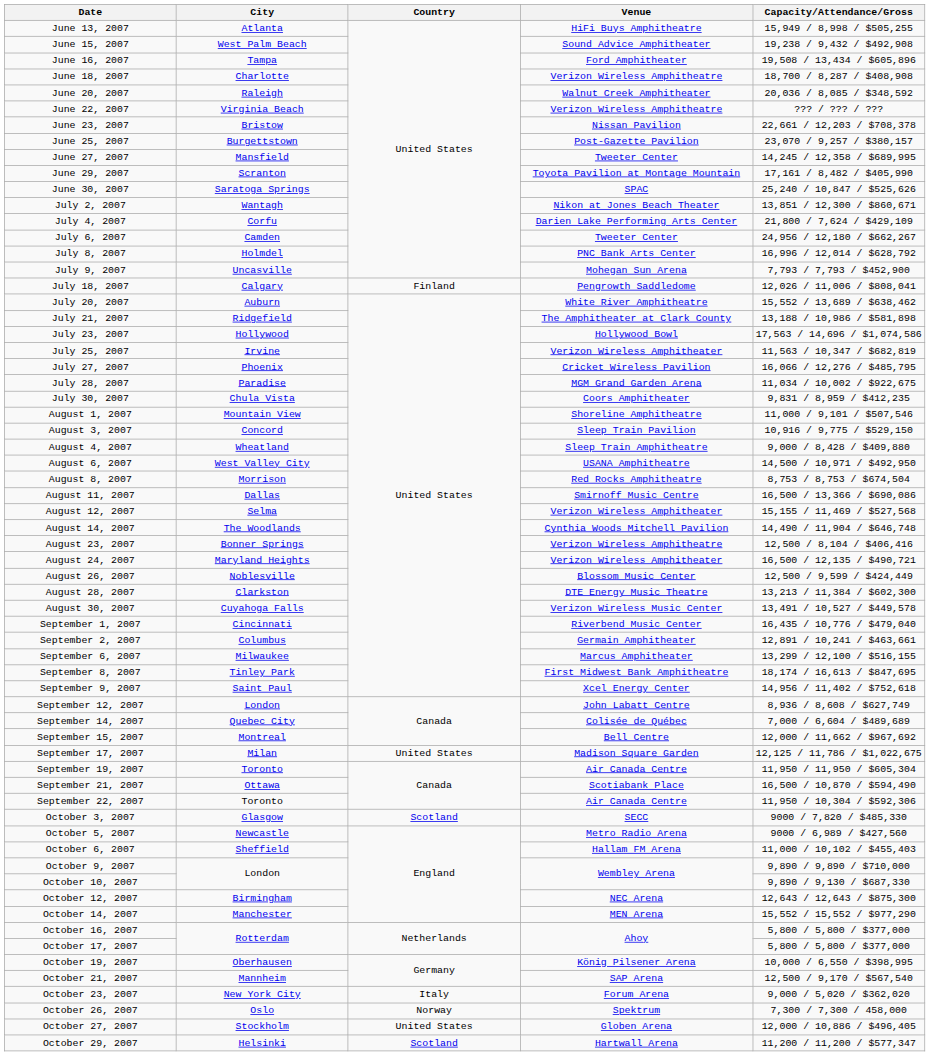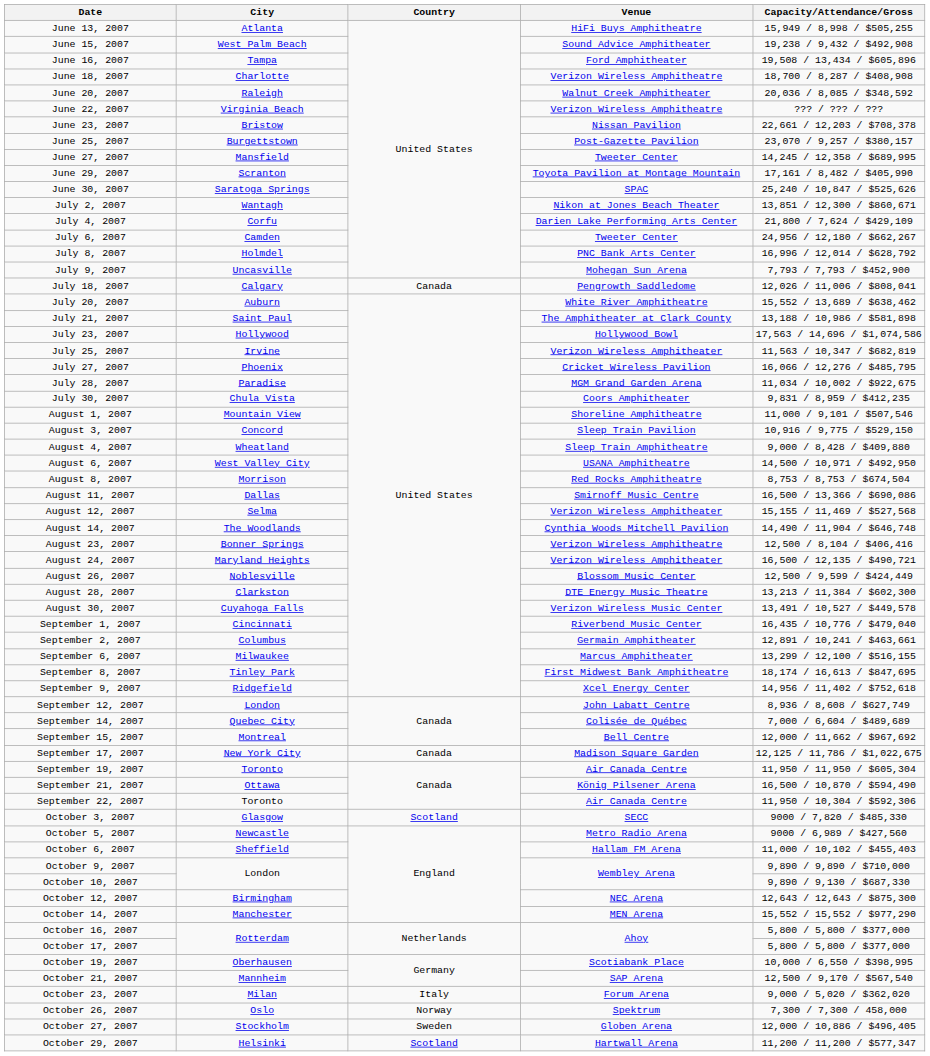 <table class="wikitable" style="text-align:center;">
 <tr>
 <th width="220">Date</th>
 <th width="220">City</th>
 <th width="220">Country</th>
 <th width="300">Venue</th>
 <th width="220">Capacity/Attendance/Gross</th>
 </tr>
 <tr>
 <td>June 13, 2007</td>
 <td><a href='#'>Atlanta</a></td>
 <td rowspan="16">United States</td>
 <td><a href='#'>HiFi Buys Amphitheatre</a></td>
 <td>15,949 / 8,998 / $505,255</td>
 </tr>
 <tr>
 <td>June 15, 2007</td>
 <td><a href='#'>West Palm Beach</a></td>
 <td><a href='#'>Sound Advice Amphitheater</a></td>
 <td>19,238 / 9,432 / $492,908</td>
 </tr>
 <tr>
 <td>June 16, 2007</td>
 <td><a href='#'>Tampa</a></td>
 <td><a href='#'>Ford Amphitheater</a></td>
 <td>19,508 / 13,434 / $605,896</td>
 </tr>
 <tr>
 <td>June 18, 2007</td>
 <td><a href='#'>Charlotte</a></td>
 <td><a href='#'>Verizon Wireless Amphitheatre</a></td>
 <td>18,700 / 8,287 / $408,908</td>
 </tr>
 <tr>
 <td>June 20, 2007</td>
 <td><a href='#'>Raleigh</a></td>
 <td><a href='#'>Walnut Creek Amphitheater</a></td>
 <td>20,036 / 8,085 / $348,592</td>
 </tr>
 <tr>
 <td>June 22, 2007</td>
 <td><a href='#'>Virginia Beach</a></td>
 <td><a href='#'>Verizon Wireless Amphitheatre</a></td>
 <td>??? / ??? / ???</td>
 </tr>
 <tr>
 <td>June 23, 2007</td>
 <td><a href='#'>Bristow</a></td>
 <td><a href='#'>Nissan Pavilion</a></td>
 <td>22,661 / 12,203 / $708,378</td>
 </tr>
 <tr>
 <td>June 25, 2007</td>
 <td><a href='#'>Burgettstown</a></td>
 <td><a href='#'>Post-Gazette Pavilion</a></td>
 <td>23,070 / 9,257 / $380,157</td>
 </tr>
 <tr>
 <td>June 27, 2007</td>
 <td><a href='#'>Mansfield</a></td>
 <td><a href='#'>Tweeter Center</a></td>
 <td>14,245 / 12,358 / $689,995</td>
 </tr>
 <tr>
 <td>June 29, 2007</td>
 <td><a href='#'>Scranton</a></td>
 <td><a href='#'>Toyota Pavilion at Montage Mountain</a></td>
 <td>17,161 / 8,482 / $405,990</td>
 </tr>
 <tr>
 <td>June 30, 2007</td>
 <td><a href='#'>Saratoga Springs</a></td>
 <td><a href='#'>SPAC</a></td>
 <td>25,240 / 10,847 / $525,626</td>
 </tr>
 <tr>
 <td>July 2, 2007</td>
 <td><a href='#'>Wantagh</a></td>
 <td><a href='#'>Nikon at Jones Beach Theater</a></td>
 <td>13,851 / 12,300 / $860,671</td>
 </tr>
 <tr>
 <td>July 4, 2007</td>
 <td><a href='#'>Corfu</a></td>
 <td><a href='#'>Darien Lake Performing Arts Center</a></td>
 <td>21,800 / 7,624 / $429,109</td>
 </tr>
 <tr>
 <td>July 6, 2007</td>
 <td><a href='#'>Camden</a></td>
 <td><a href='#'>Tweeter Center</a></td>
 <td>24,956 / 12,180 / $662,267</td>
 </tr>
 <tr>
 <td>July 8, 2007</td>
 <td><a href='#'>Holmdel</a></td>
 <td><a href='#'>PNC Bank Arts Center</a></td>
 <td>16,996 / 12,014 / $628,792</td>
 </tr>
 <tr>
 <td>July 9, 2007</td>
 <td><a href='#'>Uncasville</a></td>
 <td><a href='#'>Mohegan Sun Arena</a></td>
 <td>7,793 / 7,793 / $452,900</td>
 </tr>
 <tr>
 <td>July 18, 2007</td>
 <td><a href='#'>Calgary</a></td>
-<td>Finland</td>
+<td>Canada</td>
 <td><a href='#'>Pengrowth Saddledome</a></td>
 <td>12,026 / 11,006 / $808,041</td>
 </tr>
 <tr>
 <td>July 20, 2007</td>
 <td><a href='#'>Auburn</a></td>
 <td rowspan="25">United States</td>
 <td><a href='#'>White River Amphitheatre</a></td>
 <td>15,552 / 13,689 / $638,462</td>
 </tr>
 <tr>
 <td>July 21, 2007</td>
-<td><a href='#'>Ridgefield</a></td>
+<td><a href='#'>Saint Paul</a></td>
 <td><a href='#'>The Amphitheater at Clark County</a></td>
 <td>13,188 / 10,986 / $581,898</td>
 </tr>
 <tr>
 <td>July 23, 2007</td>
 <td><a href='#'>Hollywood</a></td>
 <td><a href='#'>Hollywood Bowl</a></td>
 <td>17,563 / 14,696 / $1,074,586</td>
 </tr>
 <tr>
 <td>July 25, 2007</td>
 <td><a href='#'>Irvine</a></td>
 <td><a href='#'>Verizon Wireless Amphitheater</a></td>
 <td>11,563 / 10,347 / $682,819</td>
 </tr>
 <tr>
 <td>July 27, 2007</td>
 <td><a href='#'>Phoenix</a></td>
 <td><a href='#'>Cricket Wireless Pavilion</a></td>
 <td>16,066 / 12,276 / $485,795</td>
 </tr>
 <tr>
 <td>July 28, 2007</td>
 <td><a href='#'>Paradise</a></td>
 <td><a href='#'>MGM Grand Garden Arena</a></td>
 <td>11,034 / 10,002 / $922,675</td>
 </tr>
 <tr>
 <td>July 30, 2007</td>
 <td><a href='#'>Chula Vista</a></td>
 <td><a href='#'>Coors Amphitheater</a></td>
 <td>9,831 / 8,959 / $412,235</td>
 </tr>
 <tr>
 <td>August 1, 2007</td>
 <td><a href='#'>Mountain View</a></td>
 <td><a href='#'>Shoreline Amphitheatre</a></td>
 <td>11,000 / 9,101 / $507,546</td>
 </tr>
 <tr>
 <td>August 3, 2007</td>
 <td><a href='#'>Concord</a></td>
 <td><a href='#'>Sleep Train Pavilion</a></td>
 <td>10,916 / 9,775 / $529,150</td>
 </tr>
 <tr>
 <td>August 4, 2007</td>
 <td><a href='#'>Wheatland</a></td>
 <td><a href='#'>Sleep Train Amphitheatre</a></td>
 <td>9,000 / 8,428 / $409,880</td>
 </tr>
 <tr>
 <td>August 6, 2007</td>
 <td><a href='#'>West Valley City</a></td>
 <td><a href='#'>USANA Amphitheatre</a></td>
 <td>14,500 / 10,971 / $492,950</td>
 </tr>
 <tr>
 <td>August 8, 2007</td>
 <td><a href='#'>Morrison</a></td>
 <td><a href='#'>Red Rocks Amphitheatre</a></td>
 <td>8,753 / 8,753 / $674,504</td>
 </tr>
 <tr>
 <td>August 11, 2007</td>
 <td><a href='#'>Dallas</a></td>
 <td><a href='#'>Smirnoff Music Centre</a></td>
 <td>16,500 / 13,366 / $690,086</td>
 </tr>
 <tr>
 <td>August 12, 2007</td>
 <td><a href='#'>Selma</a></td>
 <td><a href='#'>Verizon Wireless Amphitheater</a></td>
 <td>15,155 / 11,469 / $527,568</td>
 </tr>
 <tr>
 <td>August 14, 2007</td>
 <td><a href='#'>The Woodlands</a></td>
 <td><a href='#'>Cynthia Woods Mitchell Pavilion</a></td>
 <td>14,490 / 11,904 / $646,748</td>
 </tr>
 <tr>
 <td>August 23, 2007</td>
 <td><a href='#'>Bonner Springs</a></td>
 <td><a href='#'>Verizon Wireless Amphitheatre</a></td>
 <td>12,500 / 8,104 / $406,416</td>
 </tr>
 <tr>
 <td>August 24, 2007</td>
 <td><a href='#'>Maryland Heights</a></td>
 <td><a href='#'>Verizon Wireless Amphitheater</a></td>
 <td>16,500 / 12,135 / $490,721</td>
 </tr>
 <tr>
 <td>August 26, 2007</td>
 <td><a href='#'>Noblesville</a></td>
 <td><a href='#'>Blossom Music Center</a></td>
 <td>12,500 / 9,599 / $424,449</td>
 </tr>
 <tr>
 <td>August 28, 2007</td>
 <td><a href='#'>Clarkston</a></td>
 <td><a href='#'>DTE Energy Music Theatre</a></td>
 <td>13,213 / 11,384 / $602,300</td>
 </tr>
 <tr>
 <td>August 30, 2007</td>
 <td><a href='#'>Cuyahoga Falls</a></td>
 <td><a href='#'>Verizon Wireless Music Center</a></td>
 <td>13,491 / 10,527 / $449,578</td>
 </tr>
 <tr>
 <td>September 1, 2007</td>
 <td><a href='#'>Cincinnati</a></td>
 <td><a href='#'>Riverbend Music Center</a></td>
 <td>16,435 / 10,776 / $479,040</td>
 </tr>
 <tr>
 <td>September 2, 2007</td>
 <td><a href='#'>Columbus</a></td>
 <td><a href='#'>Germain Amphitheater</a></td>
 <td>12,891 / 10,241 / $463,661</td>
 </tr>
 <tr>
 <td>September 6, 2007</td>
 <td><a href='#'>Milwaukee</a></td>
 <td><a href='#'>Marcus Amphitheater</a></td>
 <td>13,299 / 12,100 / $516,155</td>
 </tr>
 <tr>
 <td>September 8, 2007</td>
 <td><a href='#'>Tinley Park</a></td>
 <td><a href='#'>First Midwest Bank Amphitheatre</a></td>
 <td>18,174 / 16,613 / $847,695</td>
 </tr>
 <tr>
 <td>September 9, 2007</td>
-<td><a href='#'>Saint Paul</a></td>
+<td><a href='#'>Ridgefield</a></td>
 <td><a href='#'>Xcel Energy Center</a></td>
 <td>14,956 / 11,402 / $752,618</td>
 </tr>
 <tr>
 <td>September 12, 2007</td>
 <td><a href='#'>London</a></td>
 <td rowspan="3">Canada</td>
 <td><a href='#'>John Labatt Centre</a></td>
 <td>8,936 / 8,608 / $627,749</td>
 </tr>
 <tr>
 <td>September 14, 2007</td>
 <td><a href='#'>Quebec City</a></td>
 <td><a href='#'>Colisée de Québec</a></td>
 <td>7,000 / 6,604 / $489,689</td>
 </tr>
 <tr>
 <td>September 15, 2007</td>
 <td><a href='#'>Montreal</a></td>
 <td><a href='#'>Bell Centre</a></td>
 <td>12,000 / 11,662 / $967,692</td>
 </tr>
 <tr>
 <td>September 17, 2007</td>
-<td><a href='#'>Milan</a></td>
-<td>United States</td>
+<td><a href='#'>New York City</a></td>
+<td>Canada</td>
 <td><a href='#'>Madison Square Garden</a></td>
 <td>12,125 / 11,786 / $1,022,675</td>
 </tr>
 <tr>
 <td>September 19, 2007</td>
 <td><a href='#'>Toronto</a></td>
 <td rowspan="3">Canada</td>
 <td><a href='#'>Air Canada Centre</a></td>
 <td>11,950 / 11,950 / $605,304</td>
 </tr>
 <tr>
 <td>September 21, 2007</td>
 <td><a href='#'>Ottawa</a></td>
-<td><a href='#'>Scotiabank Place</a></td>
+<td><a href='#'>König Pilsener Arena</a></td>
 <td>16,500 / 10,870 / $594,490</td>
 </tr>
 <tr>
 <td>September 22, 2007</td>
 <td>Toronto</td>
 <td><a href='#'>Air Canada Centre</a></td>
 <td>11,950 / 10,304 / $592,306</td>
 </tr>
 <tr>
 <td>October 3, 2007</td>
 <td><a href='#'>Glasgow</a></td>
 <td><a href='#'>Scotland</a></td>
 <td><a href='#'>SECC</a></td>
 <td>9000 / 7,820 / $485,330</td>
 </tr>
 <tr>
 <td>October 5, 2007</td>
 <td><a href='#'>Newcastle</a></td>
 <td rowspan="6">England</td>
 <td><a href='#'>Metro Radio Arena</a></td>
 <td>9000 / 6,989 / $427,560</td>
 </tr>
 <tr>
 <td>October 6, 2007</td>
 <td><a href='#'>Sheffield</a></td>
 <td><a href='#'>Hallam FM Arena</a></td>
 <td>11,000 / 10,102 / $455,403</td>
 </tr>
 <tr>
 <td>October 9, 2007</td>
 <td rowspan="2">London</td>
 <td rowspan="2"><a href='#'>Wembley Arena</a></td>
 <td>9,890 / 9,890 / $710,000</td>
 </tr>
 <tr>
 <td>October 10, 2007</td>
 <td>9,890 / 9,130 / $687,330</td>
 </tr>
 <tr>
 <td>October 12, 2007</td>
 <td><a href='#'>Birmingham</a></td>
 <td><a href='#'>NEC Arena</a></td>
 <td>12,643 / 12,643 / $875,300</td>
 </tr>
 <tr>
 <td>October 14, 2007</td>
 <td><a href='#'>Manchester</a></td>
 <td><a href='#'>MEN Arena</a></td>
 <td>15,552 / 15,552 / $977,290</td>
 </tr>
 <tr>
 <td>October 16, 2007</td>
 <td rowspan="2"><a href='#'>Rotterdam</a></td>
 <td rowspan="2">Netherlands</td>
 <td rowspan="2"><a href='#'>Ahoy</a></td>
 <td>5,800 / 5,800 / $377,000</td>
 </tr>
 <tr>
 <td>October 17, 2007</td>
 <td>5,800 / 5,800 / $377,000</td>
 </tr>
 <tr>
 <td>October 19, 2007</td>
 <td><a href='#'>Oberhausen</a></td>
 <td rowspan="2">Germany</td>
-<td><a href='#'>König Pilsener Arena</a></td>
+<td><a href='#'>Scotiabank Place</a></td>
 <td>10,000 / 6,550 / $398,995</td>
 </tr>
 <tr>
 <td>October 21, 2007</td>
 <td><a href='#'>Mannheim</a></td>
 <td><a href='#'>SAP Arena</a></td>
 <td>12,500 / 9,170 / $567,540</td>
 </tr>
 <tr>
 <td>October 23, 2007</td>
-<td><a href='#'>New York City</a></td>
+<td><a href='#'>Milan</a></td>
 <td>Italy</td>
 <td><a href='#'>Forum Arena</a></td>
 <td>9,000 / 5,020 / $362,020</td>
 </tr>
 <tr>
 <td>October 26, 2007</td>
 <td><a href='#'>Oslo</a></td>
 <td>Norway</td>
 <td><a href='#'>Spektrum</a></td>
 <td>7,300 / 7,300 / 458,000</td>
 </tr>
 <tr>
 <td>October 27, 2007</td>
 <td><a href='#'>Stockholm</a></td>
-<td>United States</td>
+<td>Sweden</td>
 <td><a href='#'>Globen Arena</a></td>
 <td>12,000 / 10,886 / $496,405</td>
 </tr>
 <tr>
 <td>October 29, 2007</td>
 <td><a href='#'>Helsinki</a></td>
 <td><a href='#'>Scotland</a></td>
 <td><a href='#'>Hartwall Arena</a></td>
 <td>11,200 / 11,200 / $577,347</td>
 </tr>
 </table>
